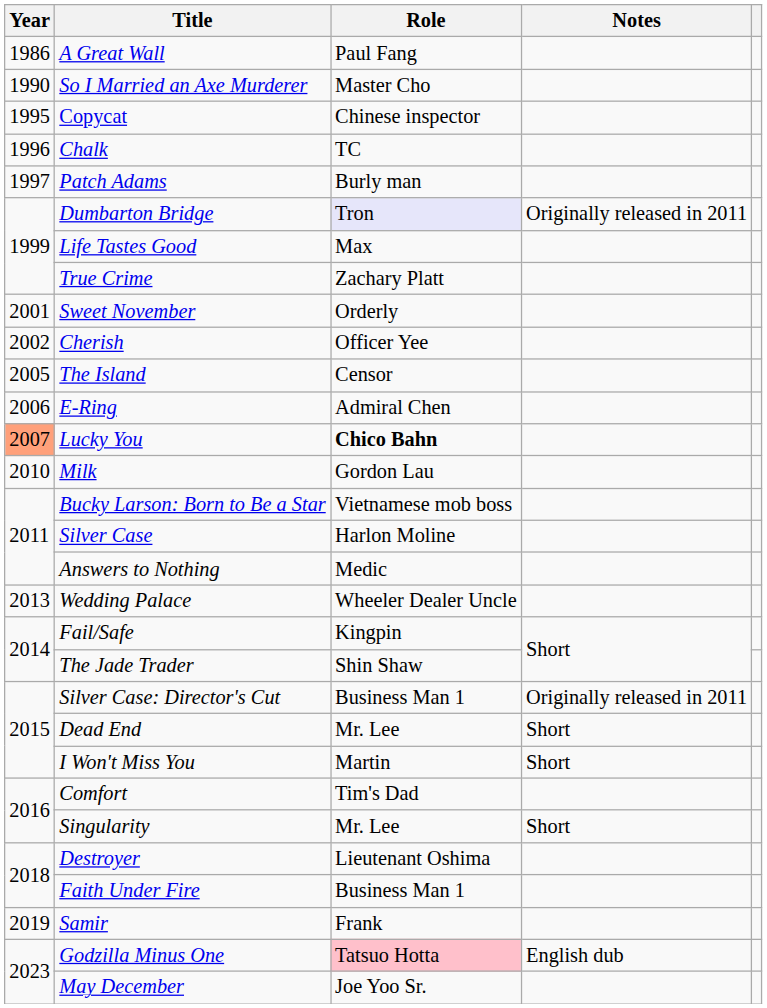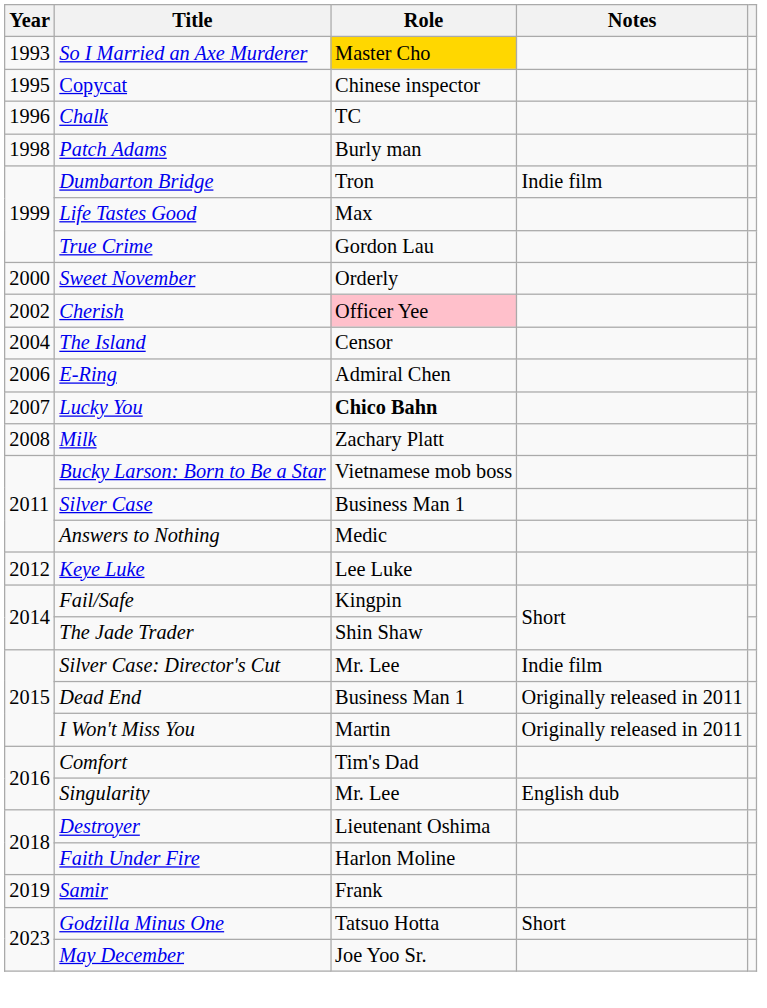 <table class="wikitable sortable">
 <tr>
 <th scope="col">Year</th>
 <th scope="col">Title</th>
 <th scope="col" class="unsortable">Role</th>
 <th scope="col" class="unsortable">Notes</th>
 <th scope="col" class="unsortable"></th>
 </tr>
 <tr>
-<td>1986</td>
-<td><em><a href='#'>A Great Wall</a></em></td>
-<td>Paul Fang</td>
-<td></td>
-<td></td>
-</tr>
-<tr>
-<td>1990</td>
+<td>1993</td>
 <td><em><a href='#'>So I Married an Axe Murderer</a></em></td>
-<td>Master Cho</td>
+<td style="background: gold;">Master Cho</td>
 <td></td>
 <td></td>
 </tr>
 <tr>
 <td>1995</td>
 <td><em><a href='#'></em>Copycat<em></a></em></td>
 <td>Chinese inspector</td>
 <td></td>
 <td></td>
 </tr>
 <tr>
 <td>1996</td>
 <td><em><a href='#'>Chalk</a></em></td>
 <td>TC</td>
 <td></td>
 <td></td>
 </tr>
 <tr>
-<td>1997</td>
+<td>1998</td>
 <td><em><a href='#'>Patch Adams</a></em></td>
 <td>Burly man</td>
 <td></td>
 <td></td>
 </tr>
 <tr>
 <td rowspan="3">1999</td>
 <td><em><a href='#'>Dumbarton Bridge</a></em></td>
-<td style="background: lavender;">Tron</td>
-<td>Originally released in 2011</td>
+<td>Tron</td>
+<td>Indie film</td>
 <td></td>
 </tr>
 <tr>
 <td><em><a href='#'>Life Tastes Good</a></em></td>
 <td>Max</td>
 <td></td>
 <td></td>
 </tr>
 <tr>
 <td><em><a href='#'>True Crime</a></em></td>
-<td>Zachary Platt</td>
+<td>Gordon Lau</td>
 <td></td>
 <td></td>
 </tr>
 <tr>
-<td>2001</td>
+<td>2000</td>
 <td><em><a href='#'>Sweet November</a></em></td>
 <td>Orderly</td>
 <td></td>
 <td></td>
 </tr>
 <tr>
 <td>2002</td>
 <td><em><a href='#'>Cherish</a></em></td>
-<td>Officer Yee</td>
+<td style="background: pink;">Officer Yee</td>
 <td></td>
 <td></td>
 </tr>
 <tr>
-<td>2005</td>
+<td>2004</td>
 <td><em><a href='#'>The Island</a></em></td>
 <td>Censor</td>
 <td></td>
 <td></td>
 </tr>
 <tr>
 <td>2006</td>
 <td><em><a href='#'>E-Ring</a></em></td>
 <td>Admiral Chen</td>
 <td></td>
 <td></td>
 </tr>
 <tr>
-<td style="background: lightsalmon;">2007</td>
+<td>2007</td>
 <td><em><a href='#'>Lucky You</a></em></td>
 <td><strong>Chico Bahn</strong></td>
 <td></td>
 <td></td>
 </tr>
 <tr>
-<td>2010</td>
+<td>2008</td>
 <td><em><a href='#'>Milk</a></em></td>
-<td>Gordon Lau</td>
+<td>Zachary Platt</td>
 <td></td>
 <td></td>
 </tr>
 <tr>
 <td rowspan="3">2011</td>
 <td><em><a href='#'>Bucky Larson: Born to Be a Star</a></em></td>
 <td>Vietnamese mob boss</td>
 <td></td>
 <td></td>
 </tr>
 <tr>
 <td><em><a href='#'>Silver Case</a></em></td>
-<td>Harlon Moline</td>
+<td>Business Man 1</td>
 <td></td>
 <td></td>
 </tr>
 <tr>
 <td><em>Answers to Nothing</em></td>
 <td>Medic</td>
 <td></td>
 <td></td>
 </tr>
 <tr>
-<td>2013</td>
-<td><em>Wedding Palace</em></td>
-<td>Wheeler Dealer Uncle</td>
+<td>2012</td>
+<td><em><a href='#'>Keye Luke</a></em></td>
+<td>Lee Luke</td>
 <td></td>
 <td></td>
 </tr>
 <tr>
 <td rowspan="2">2014</td>
 <td><em>Fail/Safe</em></td>
 <td>Kingpin</td>
 <td rowspan="2">Short</td>
 <td></td>
 </tr>
 <tr>
 <td><em>The Jade Trader</em></td>
 <td>Shin Shaw</td>
 <td></td>
 </tr>
 <tr>
 <td rowspan="3">2015</td>
 <td><em>Silver Case: Director's Cut</em></td>
+<td>Mr. Lee</td>
+<td>Indie film</td>
+<td></td>
+</tr>
+<tr>
+<td><em>Dead End</em></td>
 <td>Business Man 1</td>
 <td>Originally released in 2011</td>
 <td></td>
 </tr>
 <tr>
-<td><em>Dead End</em></td>
-<td>Mr. Lee</td>
-<td>Short</td>
-<td></td>
-</tr>
-<tr>
 <td><em>I Won't Miss You</em></td>
 <td>Martin</td>
-<td>Short</td>
+<td>Originally released in 2011</td>
 <td></td>
 </tr>
 <tr>
 <td rowspan="2">2016</td>
 <td><em>Comfort</em></td>
 <td>Tim's Dad</td>
 <td></td>
 <td></td>
 </tr>
 <tr>
 <td><em>Singularity</em></td>
 <td>Mr. Lee</td>
-<td>Short</td>
+<td>English dub</td>
 <td></td>
 </tr>
 <tr>
 <td rowspan="2">2018</td>
 <td><em><a href='#'>Destroyer</a></em></td>
 <td>Lieutenant Oshima</td>
 <td></td>
 <td></td>
 </tr>
 <tr>
 <td><em><a href='#'>Faith Under Fire</a></em></td>
-<td>Business Man 1</td>
+<td>Harlon Moline</td>
 <td></td>
 <td></td>
 </tr>
 <tr>
 <td>2019</td>
 <td><em><a href='#'>Samir</a></em></td>
 <td>Frank</td>
 <td></td>
 <td></td>
 </tr>
 <tr>
 <td rowspan="2">2023</td>
 <td><em><a href='#'>Godzilla Minus One</a></em></td>
-<td style="background: pink;">Tatsuo Hotta</td>
-<td>English dub</td>
+<td>Tatsuo Hotta</td>
+<td>Short</td>
 <td></td>
 </tr>
 <tr>
 <td><em><a href='#'>May December</a></em></td>
 <td>Joe Yoo Sr.</td>
 <td></td>
 <td></td>
 </tr>
 </table>
